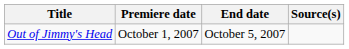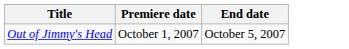 <table class="wikitable sortable">
 <tr>
 <th>Title</th>
 <th>Premiere date</th>
 <th>End date</th>
-<th>Source(s)</th>
 </tr>
 <tr>
 <td><em><a href='#'>Out of Jimmy's Head</a></em></td>
 <td>October 1, 2007</td>
 <td>October 5, 2007</td>
-<td></td>
 </tr>
 </table>
